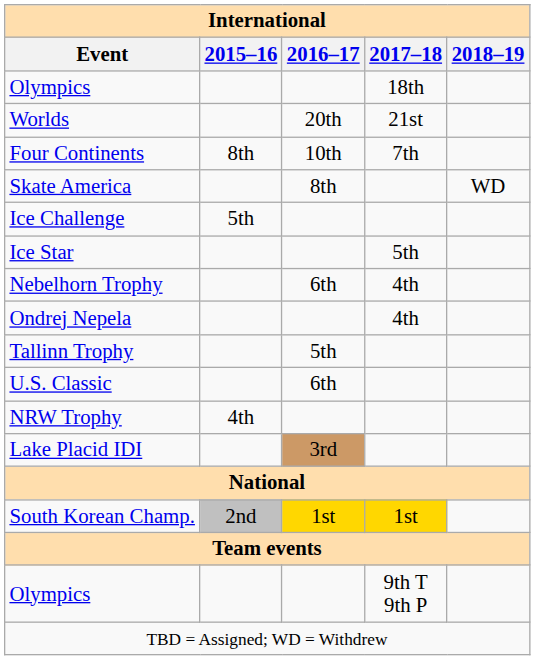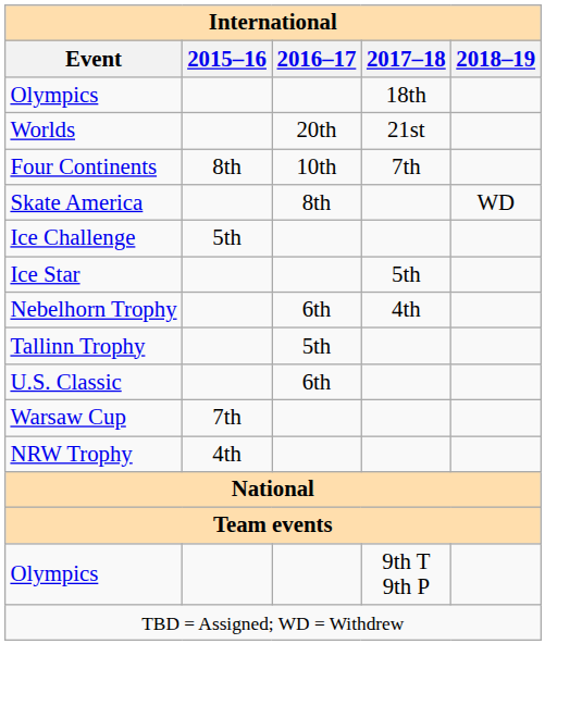 <table class="wikitable" style="text-align:center">
 <tr>
 <th style="background-color: #ffdead; " colspan=5 align=center>International</th>
 </tr>
 <tr>
 <th>Event</th>
 <th><a href='#'>2015–16</a></th>
 <th><a href='#'>2016–17</a></th>
 <th><a href='#'>2017–18</a></th>
 <th><a href='#'>2018–19</a></th>
 </tr>
 <tr>
 <td align=left><a href='#'>Olympics</a></td>
 <td></td>
 <td></td>
 <td>18th</td>
 <td></td>
 </tr>
 <tr>
 <td align=left><a href='#'>Worlds</a></td>
 <td></td>
 <td>20th</td>
 <td>21st</td>
 <td></td>
 </tr>
 <tr>
 <td align=left><a href='#'>Four Continents</a></td>
 <td>8th</td>
 <td>10th</td>
 <td>7th</td>
 <td></td>
 </tr>
 <tr>
 <td align=left> <a href='#'>Skate America</a></td>
 <td></td>
 <td>8th</td>
 <td></td>
 <td>WD</td>
 </tr>
 <tr>
 <td align=left> <a href='#'>Ice Challenge</a></td>
 <td>5th</td>
 <td></td>
 <td></td>
 <td></td>
 </tr>
 <tr>
 <td align=left> <a href='#'>Ice Star</a></td>
 <td></td>
 <td></td>
 <td>5th</td>
 <td></td>
 </tr>
 <tr>
 <td align=left> <a href='#'>Nebelhorn Trophy</a></td>
 <td></td>
 <td>6th</td>
 <td>4th</td>
 <td></td>
 </tr>
 <tr>
-<td align=left> <a href='#'>Ondrej Nepela</a></td>
-<td></td>
-<td></td>
-<td>4th</td>
-<td></td>
-</tr>
-<tr>
 <td align=left> <a href='#'>Tallinn Trophy</a></td>
 <td></td>
 <td>5th</td>
 <td></td>
 <td></td>
 </tr>
 <tr>
 <td align=left> <a href='#'>U.S. Classic</a></td>
 <td></td>
 <td>6th</td>
 <td></td>
 <td></td>
 </tr>
 <tr>
+<td align=left> <a href='#'>Warsaw Cup</a></td>
+<td>7th</td>
+<td></td>
+<td></td>
+<td></td>
+</tr>
+<tr>
 <td align=left><a href='#'>NRW Trophy</a></td>
 <td>4th</td>
 <td></td>
 <td></td>
 <td></td>
 </tr>
 <tr>
-<td align=left><a href='#'>Lake Placid IDI</a></td>
-<td></td>
-<td bgcolor=cc9966>3rd</td>
-<td></td>
-<td></td>
-</tr>
-<tr>
 <th style="background-color: #ffdead; " colspan=5 align=center>National</th>
-</tr>
-<tr>
-<td align=left><a href='#'>South Korean Champ.</a></td>
-<td bgcolor=silver>2nd</td>
-<td bgcolor=gold>1st</td>
-<td bgcolor=gold>1st</td>
-<td></td>
 </tr>
 <tr>
 <th style="background-color: #ffdead; " colspan=5 align=center>Team events</th>
 </tr>
 <tr>
 <td align=left><a href='#'>Olympics</a></td>
 <td></td>
 <td></td>
 <td>9th T <br> 9th P</td>
 <td></td>
 </tr>
 <tr>
 <td colspan=5 align=center><small> TBD = Assigned; WD = Withdrew </small></td>
 </tr>
 </table>
